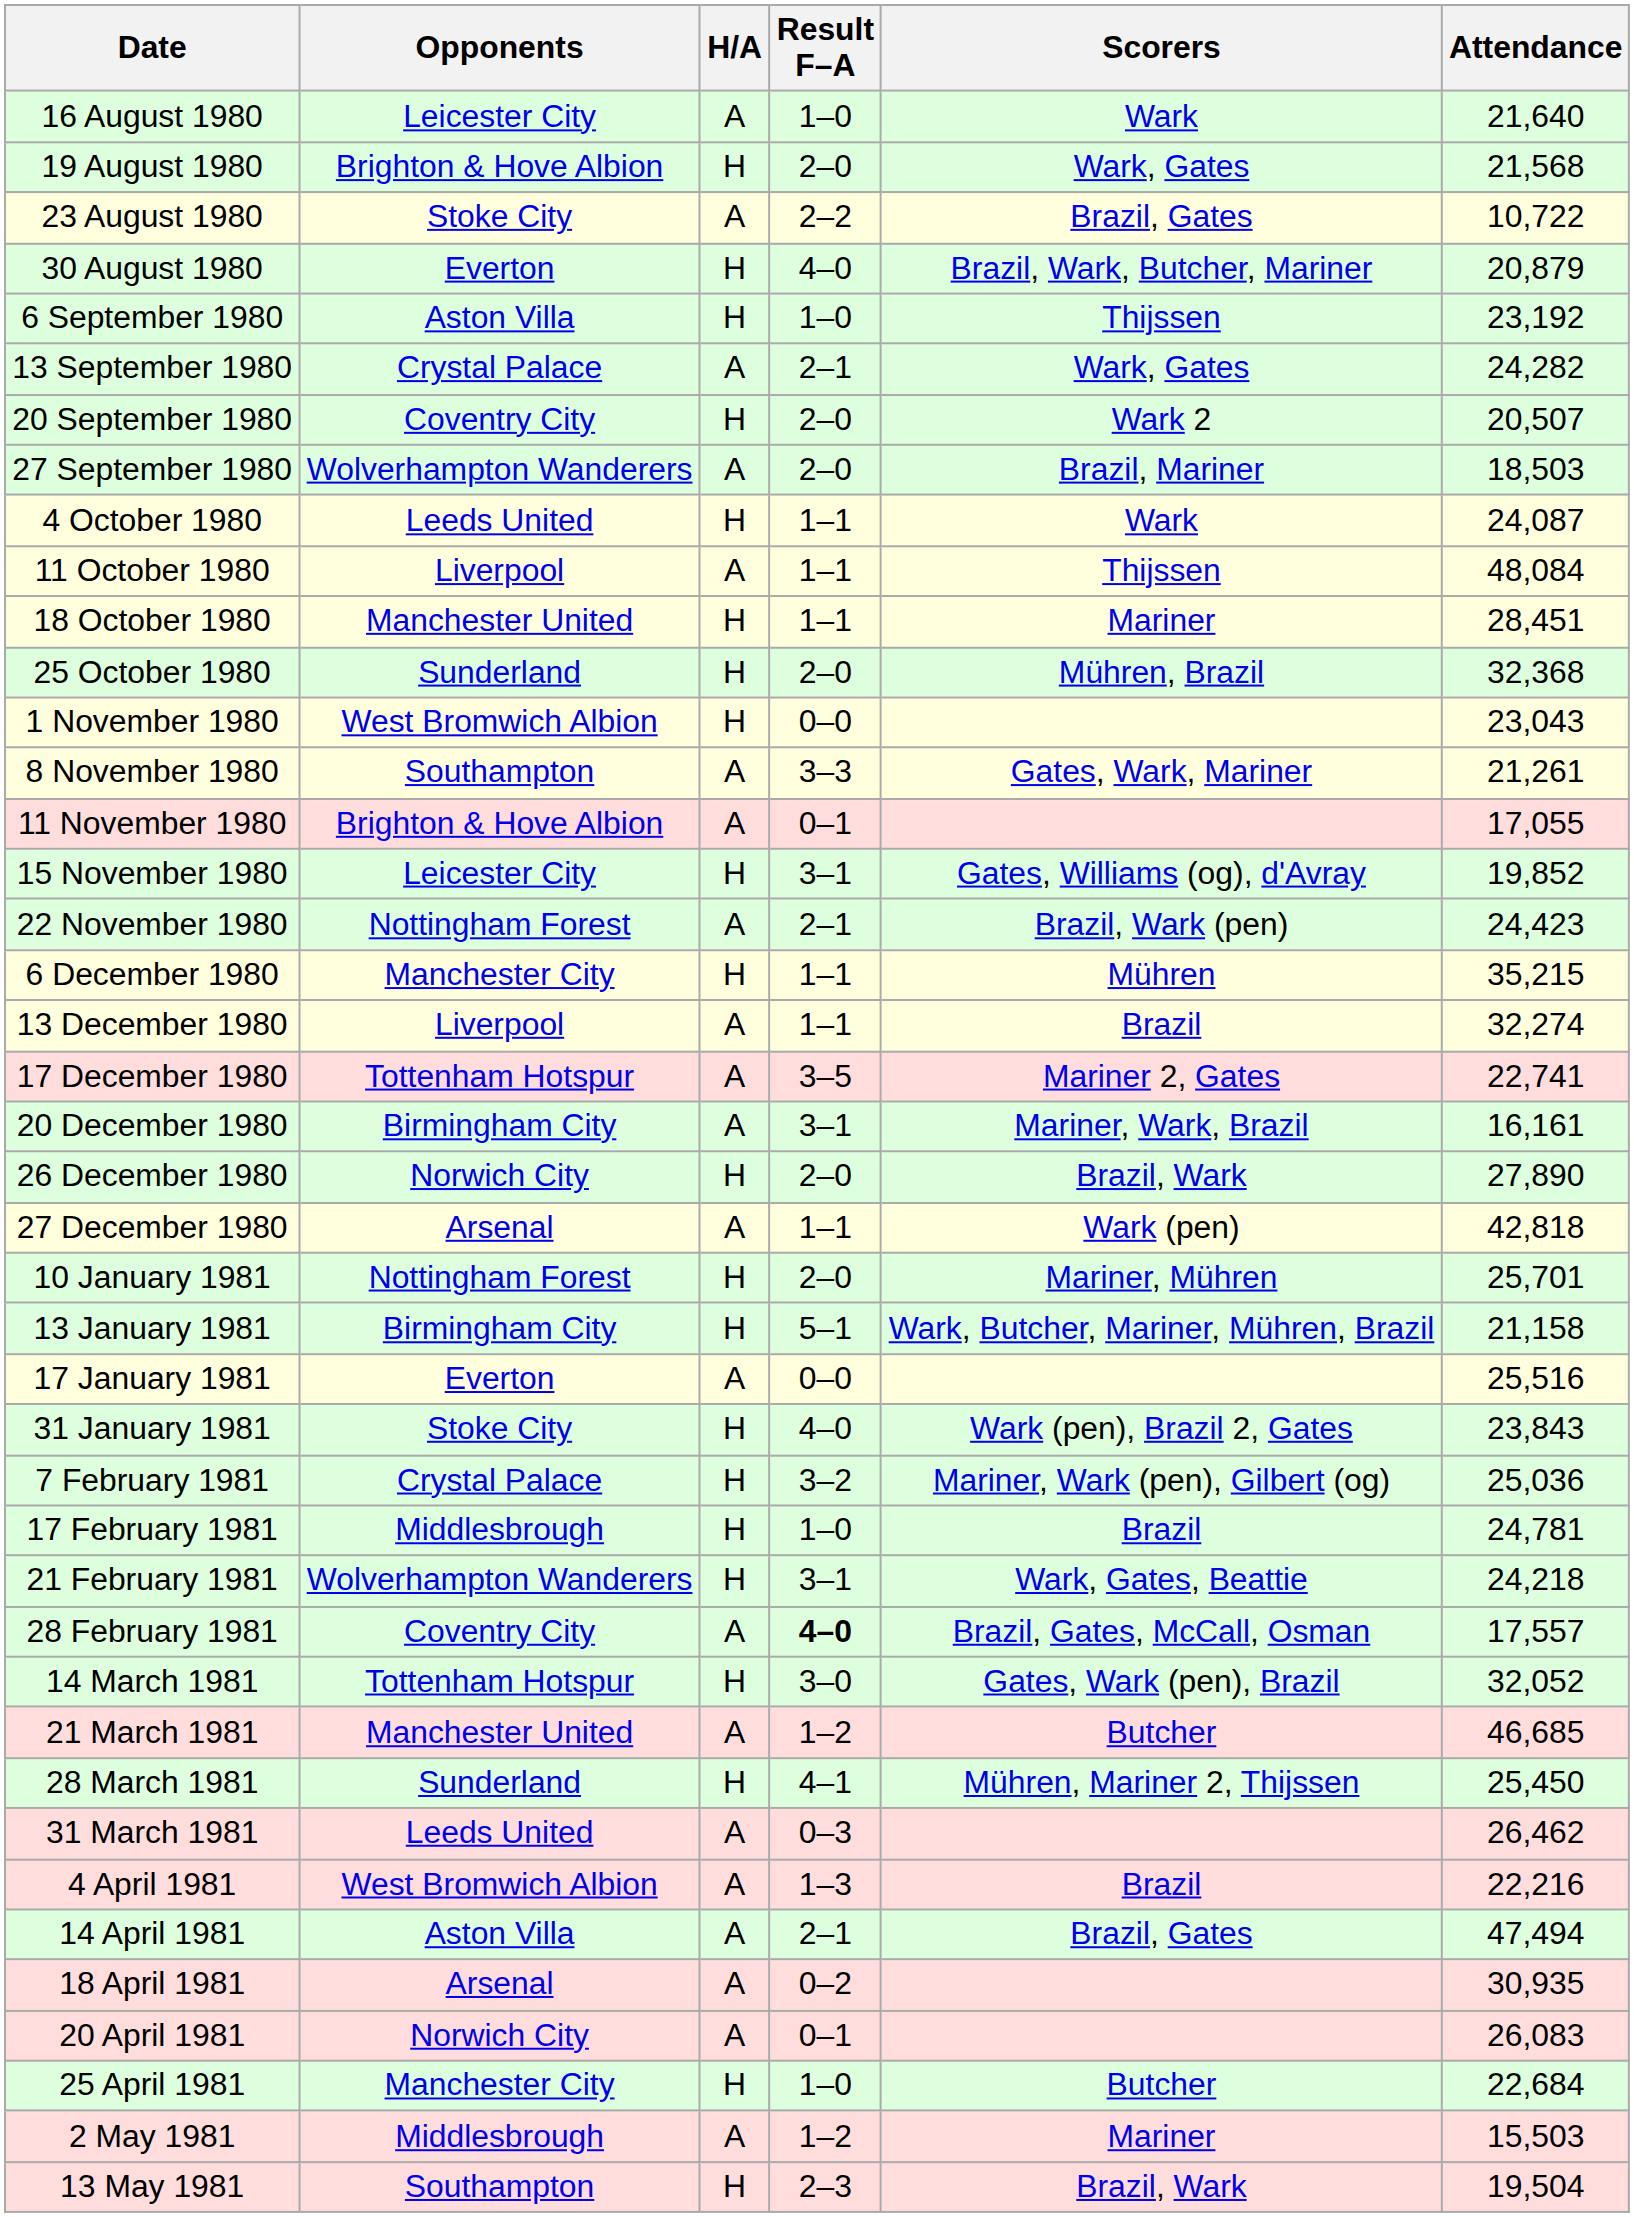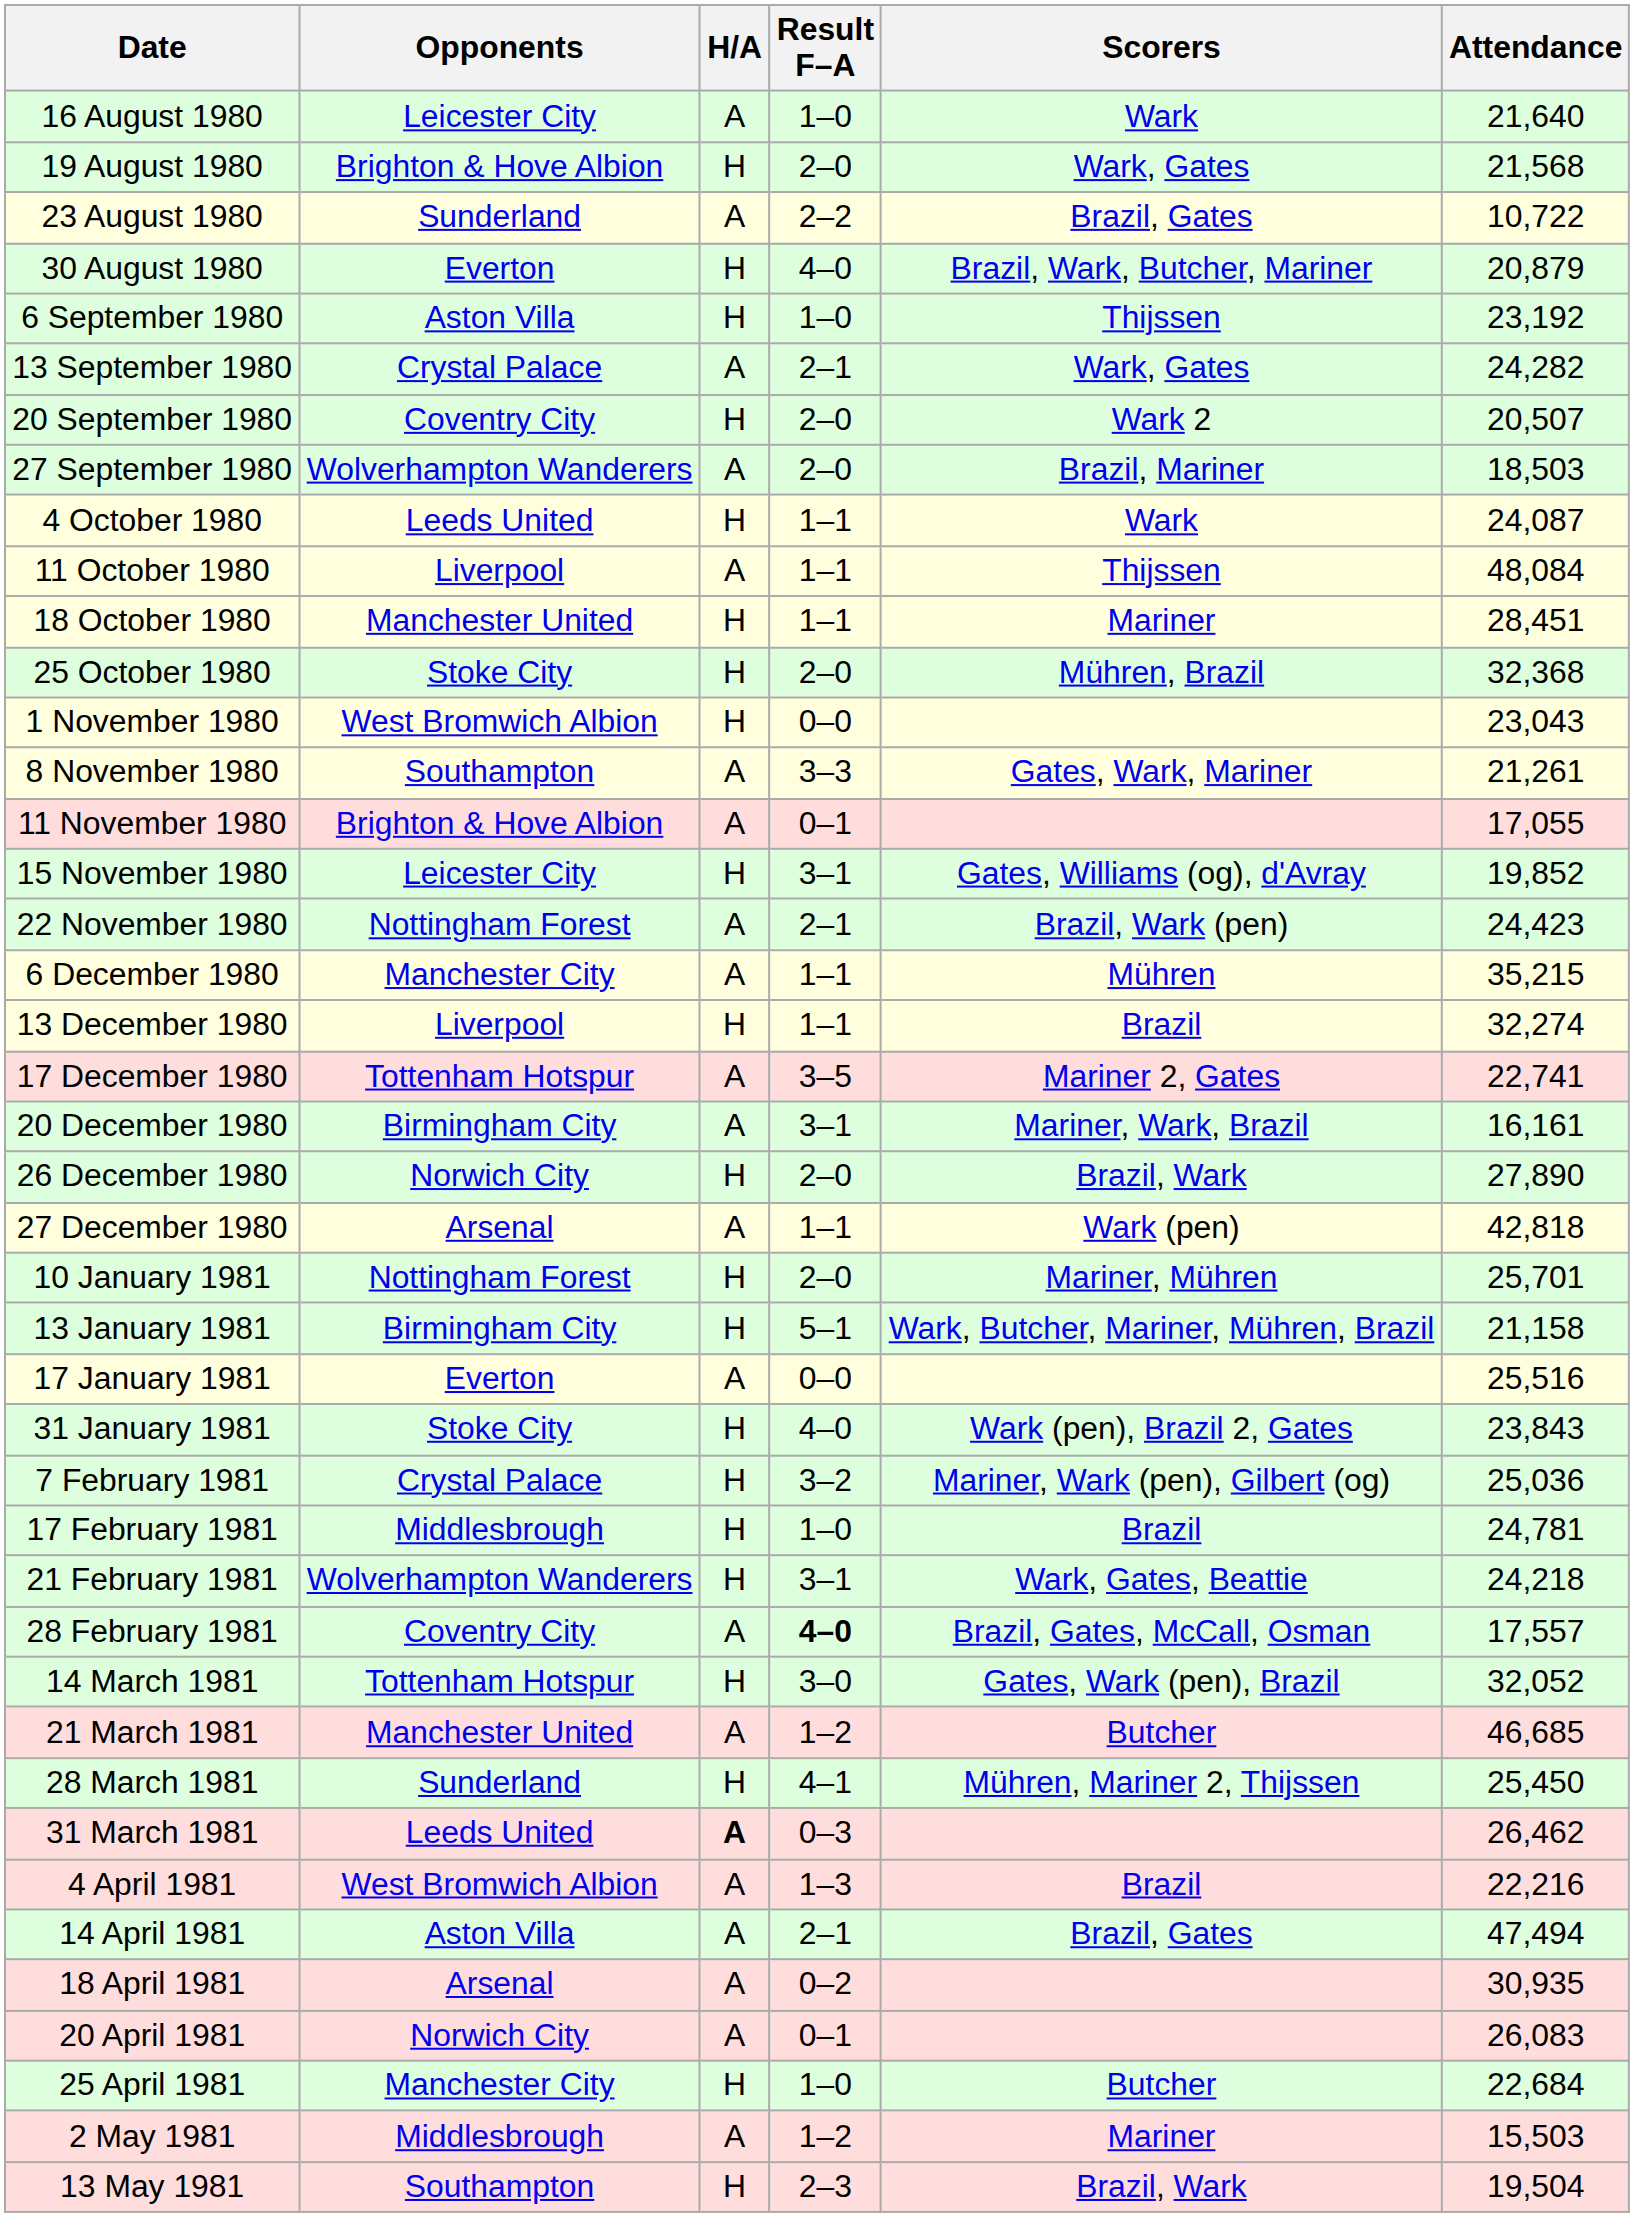 <table class="wikitable" style="text-align:center">
 <tr>
 <th scope=col>Date</th>
 <th scope=col>Opponents</th>
 <th scope=col>H/A</th>
 <th scope=col>Result<br>F–A</th>
 <th scope=col>Scorers</th>
 <th scope=col>Attendance</th>
 </tr>
 <tr bgcolor="#ddffdd">
 <td>16 August 1980</td>
 <td><a href='#'>Leicester City</a></td>
 <td>A</td>
 <td>1–0</td>
 <td><a href='#'>Wark</a></td>
 <td>21,640</td>
 </tr>
 <tr bgcolor="#ddffdd">
 <td>19 August 1980</td>
 <td><a href='#'>Brighton & Hove Albion</a></td>
 <td>H</td>
 <td>2–0</td>
 <td><a href='#'>Wark</a>, <a href='#'>Gates</a></td>
 <td>21,568</td>
 </tr>
 <tr bgcolor="#ffffdd">
 <td>23 August 1980</td>
-<td><a href='#'>Stoke City</a></td>
+<td><a href='#'>Sunderland</a></td>
 <td>A</td>
 <td>2–2</td>
 <td><a href='#'>Brazil</a>, <a href='#'>Gates</a></td>
 <td>10,722</td>
 </tr>
 <tr bgcolor="#ddffdd">
 <td>30 August 1980</td>
 <td><a href='#'>Everton</a></td>
 <td>H</td>
 <td>4–0</td>
 <td><a href='#'>Brazil</a>, <a href='#'>Wark</a>, <a href='#'>Butcher</a>, <a href='#'>Mariner</a></td>
 <td>20,879</td>
 </tr>
 <tr bgcolor="#ddffdd">
 <td>6 September 1980</td>
 <td><a href='#'>Aston Villa</a></td>
 <td>H</td>
 <td>1–0</td>
 <td><a href='#'>Thijssen</a></td>
 <td>23,192</td>
 </tr>
 <tr bgcolor="#ddffdd">
 <td>13 September 1980</td>
 <td><a href='#'>Crystal Palace</a></td>
 <td>A</td>
 <td>2–1</td>
 <td><a href='#'>Wark</a>, <a href='#'>Gates</a></td>
 <td>24,282</td>
 </tr>
 <tr bgcolor="#ddffdd">
 <td>20 September 1980</td>
 <td><a href='#'>Coventry City</a></td>
 <td>H</td>
 <td>2–0</td>
 <td><a href='#'>Wark</a> 2</td>
 <td>20,507</td>
 </tr>
 <tr bgcolor="#ddffdd">
 <td>27 September 1980</td>
 <td><a href='#'>Wolverhampton Wanderers</a></td>
 <td>A</td>
 <td>2–0</td>
 <td><a href='#'>Brazil</a>, <a href='#'>Mariner</a></td>
 <td>18,503</td>
 </tr>
 <tr bgcolor="#ffffdd">
 <td>4 October 1980</td>
 <td><a href='#'>Leeds United</a></td>
 <td>H</td>
 <td>1–1</td>
 <td><a href='#'>Wark</a></td>
 <td>24,087</td>
 </tr>
 <tr bgcolor="#ffffdd">
 <td>11 October 1980</td>
 <td><a href='#'>Liverpool</a></td>
 <td>A</td>
 <td>1–1</td>
 <td><a href='#'>Thijssen</a></td>
 <td>48,084</td>
 </tr>
 <tr bgcolor="#ffffdd">
 <td>18 October 1980</td>
 <td><a href='#'>Manchester United</a></td>
 <td>H</td>
 <td>1–1</td>
 <td><a href='#'>Mariner</a></td>
 <td>28,451</td>
 </tr>
 <tr bgcolor="#ddffdd">
 <td>25 October 1980</td>
-<td><a href='#'>Sunderland</a></td>
+<td><a href='#'>Stoke City</a></td>
 <td>H</td>
 <td>2–0</td>
 <td><a href='#'>Mühren</a>, <a href='#'>Brazil</a></td>
 <td>32,368</td>
 </tr>
 <tr bgcolor="#ffffdd">
 <td>1 November 1980</td>
 <td><a href='#'>West Bromwich Albion</a></td>
 <td>H</td>
 <td>0–0</td>
 <td></td>
 <td>23,043</td>
 </tr>
 <tr bgcolor="#ffffdd">
 <td>8 November 1980</td>
 <td><a href='#'>Southampton</a></td>
 <td>A</td>
 <td>3–3</td>
 <td><a href='#'>Gates</a>, <a href='#'>Wark</a>, <a href='#'>Mariner</a></td>
 <td>21,261</td>
 </tr>
 <tr bgcolor="#ffdddd">
 <td>11 November 1980</td>
 <td><a href='#'>Brighton & Hove Albion</a></td>
 <td>A</td>
 <td>0–1</td>
 <td></td>
 <td>17,055</td>
 </tr>
 <tr bgcolor="#ddffdd">
 <td>15 November 1980</td>
 <td><a href='#'>Leicester City</a></td>
 <td>H</td>
 <td>3–1</td>
 <td><a href='#'>Gates</a>, <a href='#'>Williams</a> (og), <a href='#'>d'Avray</a></td>
 <td>19,852</td>
 </tr>
 <tr bgcolor="#ddffdd">
 <td>22 November 1980</td>
 <td><a href='#'>Nottingham Forest</a></td>
 <td>A</td>
 <td>2–1</td>
 <td><a href='#'>Brazil</a>, <a href='#'>Wark</a> (pen)</td>
 <td>24,423</td>
 </tr>
 <tr bgcolor="#ffffdd">
 <td>6 December 1980</td>
 <td><a href='#'>Manchester City</a></td>
-<td>H</td>
+<td>A</td>
 <td>1–1</td>
 <td><a href='#'>Mühren</a></td>
 <td>35,215</td>
 </tr>
 <tr bgcolor="#ffffdd">
 <td>13 December 1980</td>
 <td><a href='#'>Liverpool</a></td>
-<td>A</td>
+<td>H</td>
 <td>1–1</td>
 <td><a href='#'>Brazil</a></td>
 <td>32,274</td>
 </tr>
 <tr bgcolor="#ffdddd">
 <td>17 December 1980</td>
 <td><a href='#'>Tottenham Hotspur</a></td>
 <td>A</td>
 <td>3–5</td>
 <td><a href='#'>Mariner</a> 2, <a href='#'>Gates</a></td>
 <td>22,741</td>
 </tr>
 <tr bgcolor="#ddffdd">
 <td>20 December 1980</td>
 <td><a href='#'>Birmingham City</a></td>
 <td>A</td>
 <td>3–1</td>
 <td><a href='#'>Mariner</a>, <a href='#'>Wark</a>, <a href='#'>Brazil</a></td>
 <td>16,161</td>
 </tr>
 <tr bgcolor="#ddffdd">
 <td>26 December 1980</td>
 <td><a href='#'>Norwich City</a></td>
 <td>H</td>
 <td>2–0</td>
 <td><a href='#'>Brazil</a>, <a href='#'>Wark</a></td>
 <td>27,890</td>
 </tr>
 <tr bgcolor="#ffffdd">
 <td>27 December 1980</td>
 <td><a href='#'>Arsenal</a></td>
 <td>A</td>
 <td>1–1</td>
 <td><a href='#'>Wark</a> (pen)</td>
 <td>42,818</td>
 </tr>
 <tr bgcolor="#ddffdd">
 <td>10 January 1981</td>
 <td><a href='#'>Nottingham Forest</a></td>
 <td>H</td>
 <td>2–0</td>
 <td><a href='#'>Mariner</a>, <a href='#'>Mühren</a></td>
 <td>25,701</td>
 </tr>
 <tr bgcolor="#ddffdd">
 <td>13 January 1981</td>
 <td><a href='#'>Birmingham City</a></td>
 <td>H</td>
 <td>5–1</td>
 <td><a href='#'>Wark</a>, <a href='#'>Butcher</a>, <a href='#'>Mariner</a>, <a href='#'>Mühren</a>, <a href='#'>Brazil</a></td>
 <td>21,158</td>
 </tr>
 <tr bgcolor="#ffffdd">
 <td>17 January 1981</td>
 <td><a href='#'>Everton</a></td>
 <td>A</td>
 <td>0–0</td>
 <td></td>
 <td>25,516</td>
 </tr>
 <tr bgcolor="#ddffdd">
 <td>31 January 1981</td>
 <td><a href='#'>Stoke City</a></td>
 <td>H</td>
 <td>4–0</td>
 <td><a href='#'>Wark</a> (pen), <a href='#'>Brazil</a> 2, <a href='#'>Gates</a></td>
 <td>23,843</td>
 </tr>
 <tr bgcolor="#ddffdd">
 <td>7 February 1981</td>
 <td><a href='#'>Crystal Palace</a></td>
 <td>H</td>
 <td>3–2</td>
 <td><a href='#'>Mariner</a>, <a href='#'>Wark</a> (pen), <a href='#'>Gilbert</a> (og)</td>
 <td>25,036</td>
 </tr>
 <tr bgcolor="#ddffdd">
 <td>17 February 1981</td>
 <td><a href='#'>Middlesbrough</a></td>
 <td>H</td>
 <td>1–0</td>
 <td><a href='#'>Brazil</a></td>
 <td>24,781</td>
 </tr>
 <tr bgcolor="#ddffdd">
 <td>21 February 1981</td>
 <td><a href='#'>Wolverhampton Wanderers</a></td>
 <td>H</td>
 <td>3–1</td>
 <td><a href='#'>Wark</a>, <a href='#'>Gates</a>, <a href='#'>Beattie</a></td>
 <td>24,218</td>
 </tr>
 <tr bgcolor="#ddffdd">
 <td>28 February 1981</td>
 <td><a href='#'>Coventry City</a></td>
 <td>A</td>
 <td><strong>4–0</strong></td>
 <td><a href='#'>Brazil</a>, <a href='#'>Gates</a>, <a href='#'>McCall</a>, <a href='#'>Osman</a></td>
 <td>17,557</td>
 </tr>
 <tr bgcolor="#ddffdd">
 <td>14 March 1981</td>
 <td><a href='#'>Tottenham Hotspur</a></td>
 <td>H</td>
 <td>3–0</td>
 <td><a href='#'>Gates</a>, <a href='#'>Wark</a> (pen), <a href='#'>Brazil</a></td>
 <td>32,052</td>
 </tr>
 <tr bgcolor="#ffdddd">
 <td>21 March 1981</td>
 <td><a href='#'>Manchester United</a></td>
 <td>A</td>
 <td>1–2</td>
 <td><a href='#'>Butcher</a></td>
 <td>46,685</td>
 </tr>
 <tr bgcolor="#ddffdd">
 <td>28 March 1981</td>
 <td><a href='#'>Sunderland</a></td>
 <td>H</td>
 <td>4–1</td>
 <td><a href='#'>Mühren</a>, <a href='#'>Mariner</a> 2, <a href='#'>Thijssen</a></td>
 <td>25,450</td>
 </tr>
 <tr bgcolor="#ffdddd">
 <td>31 March 1981</td>
 <td><a href='#'>Leeds United</a></td>
-<td>A</td>
+<td><strong>A</strong></td>
 <td>0–3</td>
 <td></td>
 <td>26,462</td>
 </tr>
 <tr bgcolor="#ffdddd">
 <td>4 April 1981</td>
 <td><a href='#'>West Bromwich Albion</a></td>
 <td>A</td>
 <td>1–3</td>
 <td><a href='#'>Brazil</a></td>
 <td>22,216</td>
 </tr>
 <tr bgcolor="#ddffdd">
 <td>14 April 1981</td>
 <td><a href='#'>Aston Villa</a></td>
 <td>A</td>
 <td>2–1</td>
 <td><a href='#'>Brazil</a>, <a href='#'>Gates</a></td>
 <td>47,494</td>
 </tr>
 <tr bgcolor="#ffdddd">
 <td>18 April 1981</td>
 <td><a href='#'>Arsenal</a></td>
 <td>A</td>
 <td>0–2</td>
 <td></td>
 <td>30,935</td>
 </tr>
 <tr bgcolor="#ffdddd">
 <td>20 April 1981</td>
 <td><a href='#'>Norwich City</a></td>
 <td>A</td>
 <td>0–1</td>
 <td></td>
 <td>26,083</td>
 </tr>
 <tr bgcolor="#ddffdd">
 <td>25 April 1981</td>
 <td><a href='#'>Manchester City</a></td>
 <td>H</td>
 <td>1–0</td>
 <td><a href='#'>Butcher</a></td>
 <td>22,684</td>
 </tr>
 <tr bgcolor="#ffdddd">
 <td>2 May 1981</td>
 <td><a href='#'>Middlesbrough</a></td>
 <td>A</td>
 <td>1–2</td>
 <td><a href='#'>Mariner</a></td>
 <td>15,503</td>
 </tr>
 <tr bgcolor="#ffdddd">
 <td>13 May 1981</td>
 <td><a href='#'>Southampton</a></td>
 <td>H</td>
 <td>2–3</td>
 <td><a href='#'>Brazil</a>, <a href='#'>Wark</a></td>
 <td>19,504</td>
 </tr>
 </table>
